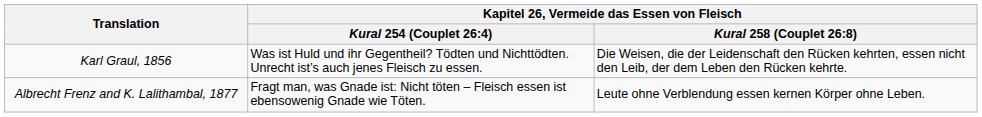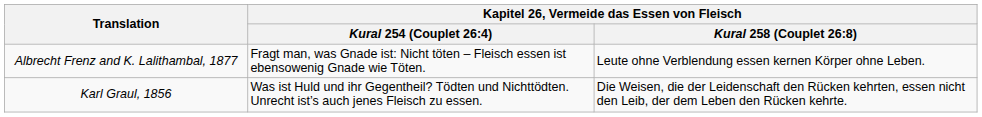 <table class="wikitable">
 <tr>
 <th style="text-align:center; width:25%;" rowspan="2">Translation</th>
 <th colspan="2">Kapitel 26, Vermeide das Essen von Fleisch</th>
 </tr>
 <tr>
 <th><em>Kural</em> 254 (Couplet 26:4)</th>
 <th><em>Kural</em> 258 (Couplet 26:8)</th>
 </tr>
 <tr>
+<td style="text-align:center;"><em>Albrecht Frenz and K. Lalithambal, 1877</em></td>
+<td>Fragt man, was Gnade ist: Nicht töten – Fleisch essen ist ebensowenig Gnade wie Töten.</td>
+<td>Leute ohne Verblendung essen kernen Körper ohne Leben.</td>
+</tr>
+<tr>
 <td style="text-align:center;"><em>Karl Graul, 1856</em></td>
 <td>Was ist Huld und ihr Gegentheil? Tödten und Nichttödten. Unrecht ist’s auch jenes Fleisch zu essen.</td>
 <td>Die Weisen, die der Leidenschaft den Rücken kehrten, essen nicht den Leib, der dem Leben den Rücken kehrte.</td>
 </tr>
-<tr>
-<td style="text-align:center;"><em>Albrecht Frenz and K. Lalithambal, 1877</em></td>
-<td>Fragt man, was Gnade ist: Nicht töten – Fleisch essen ist ebensowenig Gnade wie Töten.</td>
-<td>Leute ohne Verblendung essen kernen Körper ohne Leben.</td>
-</tr>
 </table>
